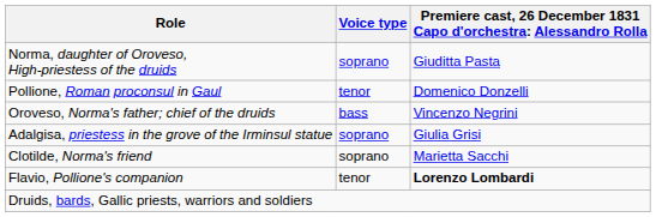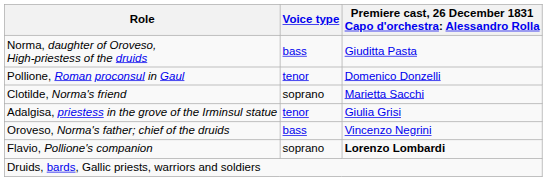 <table class="wikitable">
 <tr>
 <th>Role</th>
 <th><a href='#'>Voice type</a></th>
 <th>Premiere cast, 26 December 1831<br><a href='#'>Capo d'orchestra</a>: <a href='#'>Alessandro Rolla</a></th>
 </tr>
 <tr>
 <td>Norma, <em>daughter of Oroveso,<br>High-priestess of the <a href='#'>druids</a></em></td>
-<td><a href='#'>soprano</a></td>
+<td><a href='#'>bass</a></td>
 <td><a href='#'>Giuditta Pasta</a></td>
 </tr>
 <tr>
 <td>Pollione, <em><a href='#'>Roman</a> <a href='#'>proconsul</a> in <a href='#'>Gaul</a></em></td>
 <td><a href='#'>tenor</a></td>
 <td><a href='#'>Domenico Donzelli</a></td>
 </tr>
 <tr>
+<td>Clotilde, <em>Norma's friend</em></td>
+<td>soprano</td>
+<td><a href='#'>Marietta Sacchi</a></td>
+</tr>
+<tr>
+<td>Adalgisa, <em><a href='#'>priestess</a> in the grove of the Irminsul statue</em></td>
+<td><a href='#'>tenor</a></td>
+<td><a href='#'>Giulia Grisi</a></td>
+</tr>
+<tr>
 <td>Oroveso, <em>Norma's father; chief of the druids</em></td>
 <td><a href='#'>bass</a></td>
 <td><a href='#'>Vincenzo Negrini</a></td>
 </tr>
 <tr>
-<td>Adalgisa, <em><a href='#'>priestess</a> in the grove of the Irminsul statue</em></td>
-<td><a href='#'>soprano</a></td>
-<td><a href='#'>Giulia Grisi</a></td>
-</tr>
-<tr>
-<td>Clotilde, <em>Norma's friend</em></td>
+<td>Flavio, <em>Pollione's companion</em></td>
 <td>soprano</td>
-<td><a href='#'>Marietta Sacchi</a></td>
-</tr>
-<tr>
-<td>Flavio, <em>Pollione's companion</em></td>
-<td>tenor</td>
 <td><strong>Lorenzo Lombardi</strong></td>
 </tr>
 <tr>
 <td colspan="3">Druids, <a href='#'>bards</a>, Gallic priests, warriors and soldiers</td>
 </tr>
 </table>
